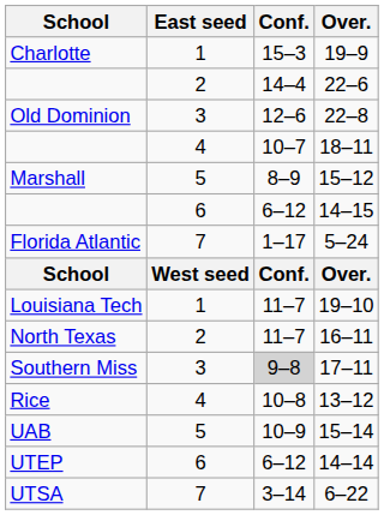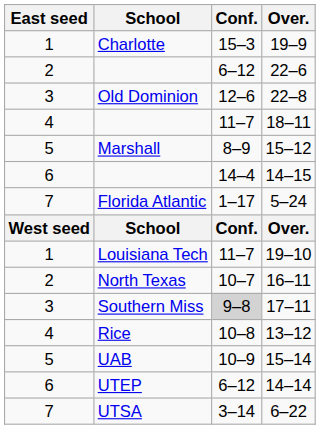 <table class="wikitable" style="white-space:nowrap; font-size:95%; text-align:center">
 <tr>
+<th>East seed</th>
 <th>School</th>
-<th>East seed</th>
 <th>Conf.</th>
 <th>Over.</th>
 </tr>
 <tr>
+<td>1</td>
 <td align="left"><a href='#'>Charlotte</a></td>
-<td>1</td>
 <td>15–3</td>
 <td>19–9</td>
 </tr>
 <tr>
+<td>2</td>
 <td align="left"></td>
-<td>2</td>
-<td>14–4</td>
+<td>6–12</td>
 <td>22–6</td>
 </tr>
 <tr>
+<td>3</td>
 <td align="left"><a href='#'>Old Dominion</a></td>
-<td>3</td>
 <td>12–6</td>
 <td>22–8</td>
 </tr>
 <tr>
+<td>4</td>
 <td align="left"></td>
-<td>4</td>
-<td>10–7</td>
+<td>11–7</td>
 <td>18–11</td>
 </tr>
 <tr>
+<td>5</td>
 <td align="left"><a href='#'>Marshall</a></td>
-<td>5</td>
 <td>8–9</td>
 <td>15–12</td>
 </tr>
 <tr>
+<td>6</td>
 <td align="left"></td>
-<td>6</td>
-<td>6–12</td>
+<td>14–4</td>
 <td>14–15</td>
 </tr>
 <tr>
+<td>7</td>
 <td align="left"><a href='#'>Florida Atlantic</a></td>
-<td>7</td>
 <td>1–17</td>
 <td>5–24</td>
 </tr>
 <tr>
+<th>West seed</th>
 <th>School</th>
-<th>West seed</th>
 <th>Conf.</th>
 <th>Over.</th>
 </tr>
 <tr>
+<td>1</td>
 <td align="left"><a href='#'>Louisiana Tech</a></td>
-<td>1</td>
 <td>11–7</td>
 <td>19–10</td>
 </tr>
 <tr>
+<td>2</td>
 <td align="left"><a href='#'>North Texas</a></td>
-<td>2</td>
-<td>11–7</td>
+<td>10–7</td>
 <td>16–11</td>
 </tr>
 <tr>
+<td>3</td>
 <td align="left"><a href='#'>Southern Miss</a></td>
-<td>3</td>
 <td style="background: lightgrey;">9–8</td>
 <td>17–11</td>
 </tr>
 <tr>
+<td>4</td>
 <td align="left"><a href='#'>Rice</a></td>
-<td>4</td>
 <td>10–8</td>
 <td>13–12</td>
 </tr>
 <tr>
+<td>5</td>
 <td align="left"><a href='#'>UAB</a></td>
-<td>5</td>
 <td>10–9</td>
 <td>15–14</td>
 </tr>
 <tr>
+<td>6</td>
 <td align="left"><a href='#'>UTEP</a></td>
-<td>6</td>
 <td>6–12</td>
 <td>14–14</td>
 </tr>
 <tr>
+<td>7</td>
 <td align="left"><a href='#'>UTSA</a></td>
-<td>7</td>
 <td>3–14</td>
 <td>6–22</td>
 </tr>
 </table>
